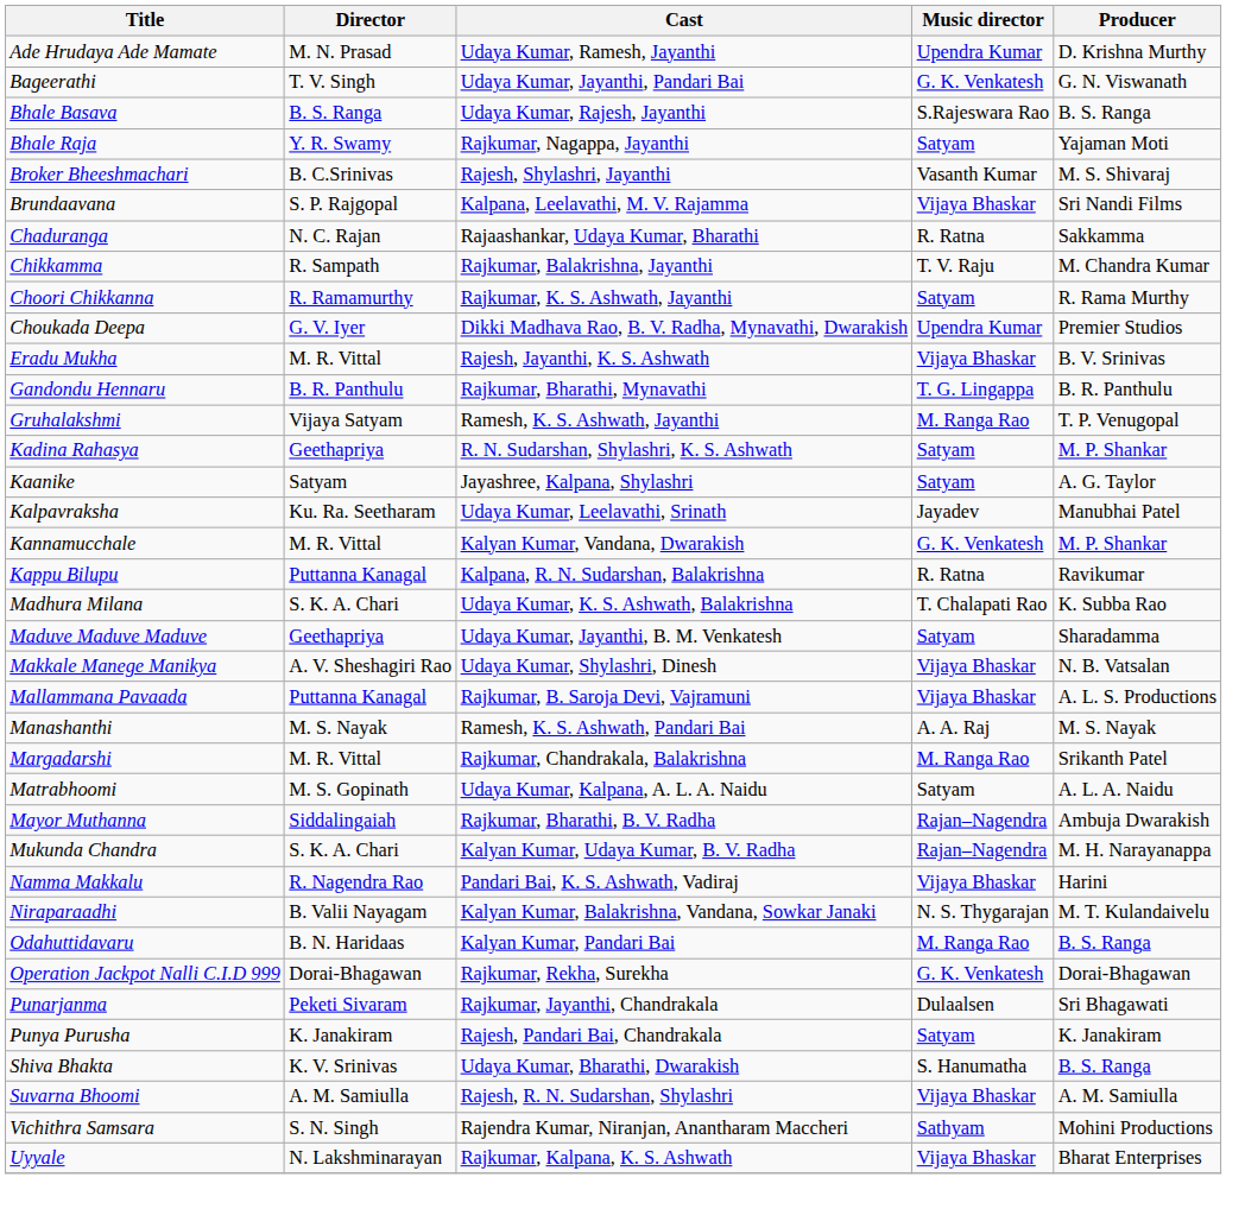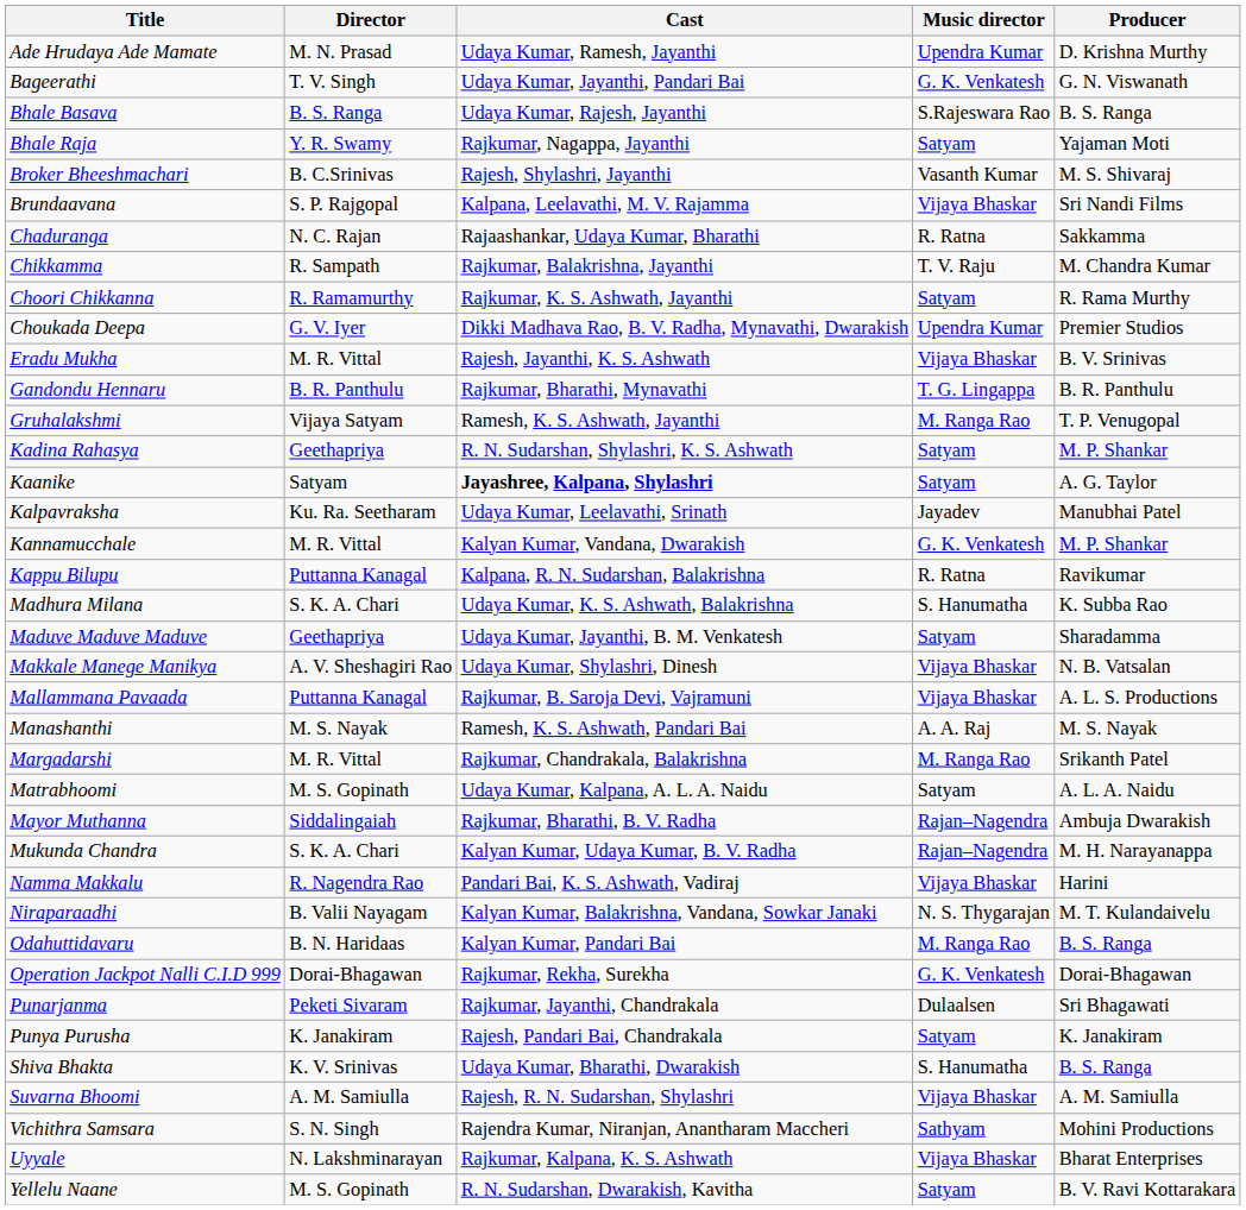 <table class="wikitable sortable">
 <tr>
 <th>Title</th>
 <th>Director</th>
 <th>Cast</th>
 <th>Music director</th>
 <th>Producer</th>
 </tr>
 <tr>
 <td><em>Ade Hrudaya Ade Mamate</em></td>
 <td>M. N. Prasad</td>
 <td><a href='#'>Udaya Kumar</a>, Ramesh, <a href='#'>Jayanthi</a></td>
 <td><a href='#'>Upendra Kumar</a></td>
 <td>D. Krishna Murthy</td>
 </tr>
 <tr>
 <td><em>Bageerathi</em></td>
 <td>T. V. Singh</td>
 <td><a href='#'>Udaya Kumar</a>, <a href='#'>Jayanthi</a>, <a href='#'>Pandari Bai</a></td>
 <td><a href='#'>G. K. Venkatesh</a></td>
 <td>G. N. Viswanath</td>
 </tr>
 <tr>
 <td><em><a href='#'>Bhale Basava</a></em></td>
 <td><a href='#'>B. S. Ranga</a></td>
 <td><a href='#'>Udaya Kumar</a>, <a href='#'>Rajesh</a>, <a href='#'>Jayanthi</a></td>
 <td>S.Rajeswara Rao</td>
 <td>B. S. Ranga</td>
 </tr>
 <tr>
 <td><em><a href='#'>Bhale Raja</a></em></td>
 <td><a href='#'>Y. R. Swamy</a></td>
 <td><a href='#'>Rajkumar</a>, Nagappa, <a href='#'>Jayanthi</a></td>
 <td><a href='#'>Satyam</a></td>
 <td>Yajaman Moti</td>
 </tr>
 <tr>
 <td><em><a href='#'>Broker Bheeshmachari</a></em></td>
 <td>B. C.Srinivas</td>
 <td><a href='#'>Rajesh</a>, <a href='#'>Shylashri</a>, <a href='#'>Jayanthi</a></td>
 <td>Vasanth Kumar</td>
 <td>M. S. Shivaraj</td>
 </tr>
 <tr>
 <td><em>Brundaavana</em></td>
 <td>S. P. Rajgopal</td>
 <td><a href='#'>Kalpana</a>, <a href='#'>Leelavathi</a>, <a href='#'>M. V. Rajamma</a></td>
 <td><a href='#'>Vijaya Bhaskar</a></td>
 <td>Sri Nandi Films</td>
 </tr>
 <tr>
 <td><em><a href='#'>Chaduranga</a></em></td>
 <td>N. C. Rajan</td>
 <td>Rajaashankar, <a href='#'>Udaya Kumar</a>, <a href='#'>Bharathi</a></td>
 <td>R. Ratna</td>
 <td>Sakkamma</td>
 </tr>
 <tr>
 <td><em><a href='#'>Chikkamma</a></em></td>
 <td>R. Sampath</td>
 <td><a href='#'>Rajkumar</a>, <a href='#'>Balakrishna</a>, <a href='#'>Jayanthi</a></td>
 <td>T. V. Raju</td>
 <td>M. Chandra Kumar</td>
 </tr>
 <tr>
 <td><em><a href='#'>Choori Chikkanna</a></em></td>
 <td><a href='#'>R. Ramamurthy</a></td>
 <td><a href='#'>Rajkumar</a>, <a href='#'>K. S. Ashwath</a>, <a href='#'>Jayanthi</a></td>
 <td><a href='#'>Satyam</a></td>
 <td>R. Rama Murthy</td>
 </tr>
 <tr>
 <td><em>Choukada Deepa</em></td>
 <td><a href='#'>G. V. Iyer</a></td>
 <td><a href='#'>Dikki Madhava Rao</a>, <a href='#'>B. V. Radha</a>, <a href='#'>Mynavathi</a>, <a href='#'>Dwarakish</a></td>
 <td><a href='#'>Upendra Kumar</a></td>
 <td>Premier Studios</td>
 </tr>
 <tr>
 <td><em><a href='#'>Eradu Mukha</a></em></td>
 <td>M. R. Vittal</td>
 <td><a href='#'>Rajesh</a>, <a href='#'>Jayanthi</a>, <a href='#'>K. S. Ashwath</a></td>
 <td><a href='#'>Vijaya Bhaskar</a></td>
 <td>B. V. Srinivas</td>
 </tr>
 <tr>
 <td><em><a href='#'>Gandondu Hennaru</a></em></td>
 <td><a href='#'>B. R. Panthulu</a></td>
 <td><a href='#'>Rajkumar</a>, <a href='#'>Bharathi</a>, <a href='#'>Mynavathi</a></td>
 <td><a href='#'>T. G. Lingappa</a></td>
 <td>B. R. Panthulu</td>
 </tr>
 <tr>
 <td><em><a href='#'>Gruhalakshmi</a></em></td>
 <td>Vijaya Satyam</td>
 <td>Ramesh, <a href='#'>K. S. Ashwath</a>, <a href='#'>Jayanthi</a></td>
 <td><a href='#'>M. Ranga Rao</a></td>
 <td>T. P. Venugopal</td>
 </tr>
 <tr>
 <td><em><a href='#'>Kadina Rahasya</a></em></td>
 <td><a href='#'>Geethapriya</a></td>
 <td><a href='#'>R. N. Sudarshan</a>, <a href='#'>Shylashri</a>, <a href='#'>K. S. Ashwath</a></td>
 <td><a href='#'>Satyam</a></td>
 <td><a href='#'>M. P. Shankar</a></td>
 </tr>
 <tr>
 <td><em>Kaanike</em></td>
 <td>Satyam</td>
-<td>Jayashree, <a href='#'>Kalpana</a>, <a href='#'>Shylashri</a></td>
+<td><strong>Jayashree, <a href='#'>Kalpana</a>, <a href='#'>Shylashri</a></strong></td>
 <td><a href='#'>Satyam</a></td>
 <td>A. G. Taylor</td>
 </tr>
 <tr>
 <td><em>Kalpavraksha</em></td>
 <td>Ku. Ra. Seetharam</td>
 <td><a href='#'>Udaya Kumar</a>, <a href='#'>Leelavathi</a>, <a href='#'>Srinath</a></td>
 <td>Jayadev</td>
 <td>Manubhai Patel</td>
 </tr>
 <tr>
 <td><em>Kannamucchale</em></td>
 <td>M. R. Vittal</td>
 <td><a href='#'>Kalyan Kumar</a>, Vandana, <a href='#'>Dwarakish</a></td>
 <td><a href='#'>G. K. Venkatesh</a></td>
 <td><a href='#'>M. P. Shankar</a></td>
 </tr>
 <tr>
 <td><em><a href='#'>Kappu Bilupu</a></em></td>
 <td><a href='#'>Puttanna Kanagal</a></td>
 <td><a href='#'>Kalpana</a>, <a href='#'>R. N. Sudarshan</a>, <a href='#'>Balakrishna</a></td>
 <td>R. Ratna</td>
 <td>Ravikumar</td>
 </tr>
 <tr>
 <td><em>Madhura Milana</em></td>
 <td>S. K. A. Chari</td>
 <td><a href='#'>Udaya Kumar</a>, <a href='#'>K. S. Ashwath</a>, <a href='#'>Balakrishna</a></td>
-<td>T. Chalapati Rao</td>
+<td>S. Hanumatha</td>
 <td>K. Subba Rao</td>
 </tr>
 <tr>
 <td><em><a href='#'>Maduve Maduve Maduve</a></em></td>
 <td><a href='#'>Geethapriya</a></td>
 <td><a href='#'>Udaya Kumar</a>, <a href='#'>Jayanthi</a>, B. M. Venkatesh</td>
 <td><a href='#'>Satyam</a></td>
 <td>Sharadamma</td>
 </tr>
 <tr>
 <td><em><a href='#'>Makkale Manege Manikya</a></em></td>
 <td>A. V. Sheshagiri Rao</td>
 <td><a href='#'>Udaya Kumar</a>, <a href='#'>Shylashri</a>, Dinesh</td>
 <td><a href='#'>Vijaya Bhaskar</a></td>
 <td>N. B. Vatsalan</td>
 </tr>
 <tr>
 <td><em><a href='#'>Mallammana Pavaada</a></em></td>
 <td><a href='#'>Puttanna Kanagal</a></td>
 <td><a href='#'>Rajkumar</a>, <a href='#'>B. Saroja Devi</a>, <a href='#'>Vajramuni</a></td>
 <td><a href='#'>Vijaya Bhaskar</a></td>
 <td>A. L. S. Productions</td>
 </tr>
 <tr>
 <td><em>Manashanthi</em></td>
 <td>M. S. Nayak</td>
 <td>Ramesh, <a href='#'>K. S. Ashwath</a>, <a href='#'>Pandari Bai</a></td>
 <td>A. A. Raj</td>
 <td>M. S. Nayak</td>
 </tr>
 <tr>
 <td><em><a href='#'>Margadarshi</a></em></td>
 <td>M. R. Vittal</td>
 <td><a href='#'>Rajkumar</a>, Chandrakala, <a href='#'>Balakrishna</a></td>
 <td><a href='#'>M. Ranga Rao</a></td>
 <td>Srikanth Patel</td>
 </tr>
 <tr>
 <td><em>Matrabhoomi</em></td>
 <td>M. S. Gopinath</td>
 <td><a href='#'>Udaya Kumar</a>, <a href='#'>Kalpana</a>, A. L. A. Naidu</td>
 <td>Satyam</td>
 <td>A. L. A. Naidu</td>
 </tr>
 <tr>
 <td><em><a href='#'>Mayor Muthanna</a></em></td>
 <td><a href='#'>Siddalingaiah</a></td>
 <td><a href='#'>Rajkumar</a>, <a href='#'>Bharathi</a>, <a href='#'>B. V. Radha</a></td>
 <td><a href='#'>Rajan–Nagendra</a></td>
 <td>Ambuja Dwarakish</td>
 </tr>
 <tr>
 <td><em>Mukunda Chandra</em></td>
 <td>S. K. A. Chari</td>
 <td><a href='#'>Kalyan Kumar</a>, <a href='#'>Udaya Kumar</a>, <a href='#'>B. V. Radha</a></td>
 <td><a href='#'>Rajan–Nagendra</a></td>
 <td>M. H. Narayanappa</td>
 </tr>
 <tr>
 <td><em><a href='#'>Namma Makkalu</a></em></td>
 <td><a href='#'>R. Nagendra Rao</a></td>
 <td><a href='#'>Pandari Bai</a>, <a href='#'>K. S. Ashwath</a>, Vadiraj</td>
 <td><a href='#'>Vijaya Bhaskar</a></td>
 <td>Harini</td>
 </tr>
 <tr>
 <td><em><a href='#'>Niraparaadhi</a></em></td>
 <td>B. Valii Nayagam</td>
 <td><a href='#'>Kalyan Kumar</a>, <a href='#'>Balakrishna</a>, Vandana, <a href='#'>Sowkar Janaki</a></td>
 <td>N. S. Thygarajan</td>
 <td>M. T. Kulandaivelu</td>
 </tr>
 <tr>
 <td><em><a href='#'>Odahuttidavaru</a></em></td>
 <td>B. N. Haridaas</td>
 <td><a href='#'>Kalyan Kumar</a>, <a href='#'>Pandari Bai</a></td>
 <td><a href='#'>M. Ranga Rao</a></td>
 <td><a href='#'>B. S. Ranga</a></td>
 </tr>
 <tr>
 <td><em><a href='#'>Operation Jackpot Nalli C.I.D 999</a></em></td>
 <td>Dorai-Bhagawan</td>
 <td><a href='#'>Rajkumar</a>, <a href='#'>Rekha</a>, Surekha</td>
 <td><a href='#'>G. K. Venkatesh</a></td>
 <td>Dorai-Bhagawan</td>
 </tr>
 <tr>
 <td><em><a href='#'>Punarjanma</a></em></td>
 <td><a href='#'>Peketi Sivaram</a></td>
 <td><a href='#'>Rajkumar</a>, <a href='#'>Jayanthi</a>, Chandrakala</td>
 <td>Dulaalsen</td>
 <td>Sri Bhagawati</td>
 </tr>
 <tr>
 <td><em>Punya Purusha</em></td>
 <td>K. Janakiram</td>
 <td><a href='#'>Rajesh</a>, <a href='#'>Pandari Bai</a>, Chandrakala</td>
 <td><a href='#'>Satyam</a></td>
 <td>K. Janakiram</td>
 </tr>
 <tr>
 <td><em>Shiva Bhakta</em></td>
 <td>K. V. Srinivas</td>
 <td><a href='#'>Udaya Kumar</a>, <a href='#'>Bharathi</a>, <a href='#'>Dwarakish</a></td>
 <td>S. Hanumatha</td>
 <td><a href='#'>B. S. Ranga</a></td>
 </tr>
 <tr>
 <td><em><a href='#'>Suvarna Bhoomi</a></em></td>
 <td>A. M. Samiulla</td>
 <td><a href='#'>Rajesh</a>, <a href='#'>R. N. Sudarshan</a>, <a href='#'>Shylashri</a></td>
 <td><a href='#'>Vijaya Bhaskar</a></td>
 <td>A. M. Samiulla</td>
 </tr>
 <tr>
 <td><em>Vichithra Samsara</em></td>
 <td>S. N. Singh</td>
 <td>Rajendra Kumar, Niranjan, Anantharam Maccheri</td>
 <td><a href='#'>Sathyam</a></td>
 <td>Mohini Productions</td>
 </tr>
 <tr>
 <td><em><a href='#'>Uyyale</a></em></td>
 <td>N. Lakshminarayan</td>
 <td><a href='#'>Rajkumar</a>, <a href='#'>Kalpana</a>, <a href='#'>K. S. Ashwath</a></td>
 <td><a href='#'>Vijaya Bhaskar</a></td>
 <td>Bharat Enterprises</td>
 </tr>
 <tr>
+<td><em>Yellelu Naane</em></td>
+<td>M. S. Gopinath</td>
+<td><a href='#'>R. N. Sudarshan</a>, <a href='#'>Dwarakish</a>, Kavitha</td>
+<td><a href='#'>Satyam</a></td>
+<td>B. V. Ravi Kottarakara</td>
+</tr>
+<tr>
 </tr>
 </table>
